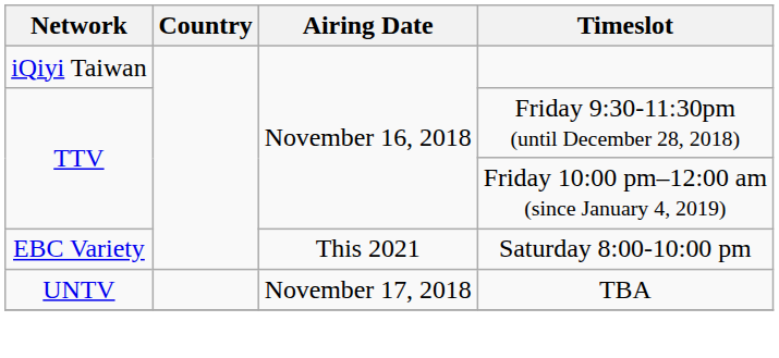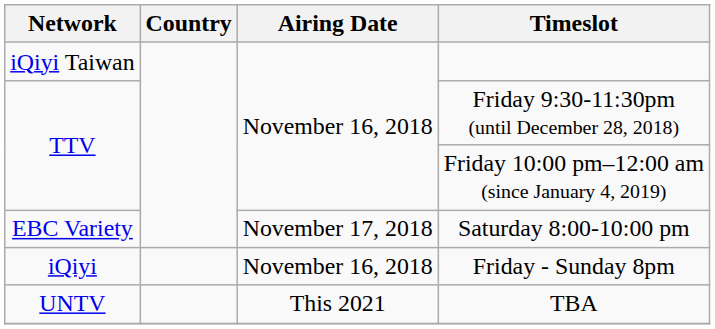 <table class="wikitable" style="text-align:center;">
 <tr>
 <th>Network</th>
 <th>Country</th>
 <th>Airing Date</th>
 <th>Timeslot</th>
 </tr>
 <tr>
 <td><a href='#'>iQiyi</a> Taiwan</td>
 <td rowspan=4></td>
 <td rowspan=3>November 16, 2018</td>
 <td></td>
 </tr>
 <tr>
 <td rowspan=2><a href='#'>TTV</a></td>
 <td>Friday 9:30-11:30pm<br><small>(until December 28, 2018)</small></td>
 </tr>
 <tr>
 <td>Friday 10:00 pm–12:00 am<br><small>(since January 4, 2019)</small></td>
 </tr>
 <tr>
 <td><a href='#'>EBC Variety</a></td>
-<td>This 2021</td>
+<td>November 17, 2018</td>
 <td>Saturday 8:00-10:00 pm</td>
+</tr>
+<tr>
+<td><a href='#'>iQiyi</a></td>
+<td></td>
+<td>November 16, 2018</td>
+<td>Friday - Sunday 8pm</td>
 </tr>
 <tr>
 <td><a href='#'>UNTV</a></td>
 <td></td>
-<td>November 17, 2018</td>
+<td>This 2021</td>
 <td>TBA</td>
 </tr>
 <tr>
 </tr>
 </table>
